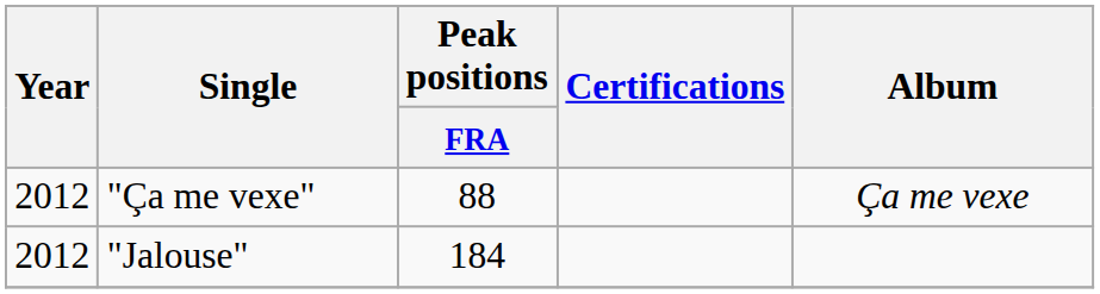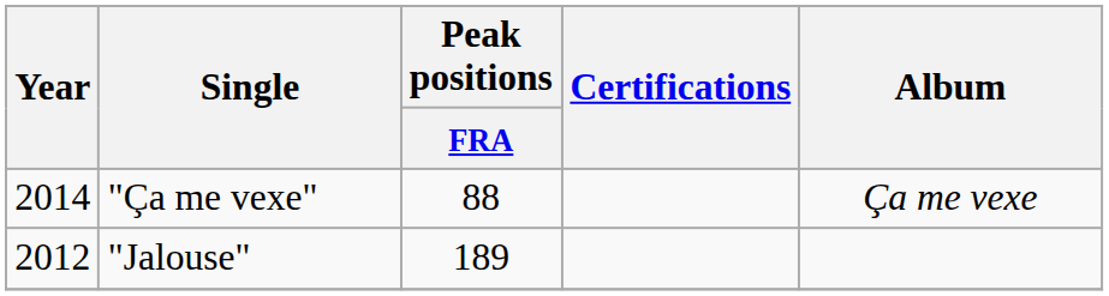 <table class="wikitable">
 <tr>
 <th align="center" rowspan="2" width="10">Year</th>
 <th align="center" rowspan="2" width="120">Single</th>
 <th align="center" colspan="1" width="30">Peak positions</th>
 <th align="center" rowspan="2" width="80"><a href='#'>Certifications</a></th>
 <th align="center" rowspan="2" width="120">Album</th>
 </tr>
 <tr>
 <th width="20"><small><a href='#'>FRA</a></small><br></th>
 </tr>
 <tr>
-<td align="center" rowspan="1">2012</td>
+<td align="center" rowspan="1">2014</td>
 <td>"Ça me vexe"</td>
 <td align="center">88</td>
 <td align="center"></td>
 <td align="center"><em>Ça me vexe</em></td>
 </tr>
 <tr>
 <td align="center" rowspan="1">2012</td>
 <td>"Jalouse"</td>
-<td align="center">184</td>
+<td align="center">189</td>
 <td align="center"></td>
 <td align="center"></td>
 </tr>
 <tr>
 </tr>
 </table>
